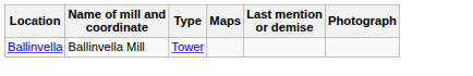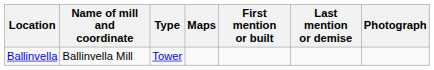 <table class="wikitable">
 <tr>
 <th>Location</th>
 <th>Name of mill and<br>coordinate</th>
 <th>Type</th>
 <th>Maps</th>
+<th>First mention<br>or built</th>
 <th>Last mention<br> or demise</th>
 <th>Photograph</th>
 </tr>
 <tr>
 <td><a href='#'>Ballinvella</a></td>
 <td>Ballinvella Mill</td>
 <td><a href='#'>Tower</a></td>
 <td></td>
 <td></td>
 <td></td>
+<td></td>
 </tr>
 </table>
